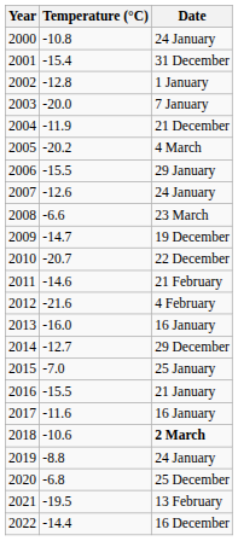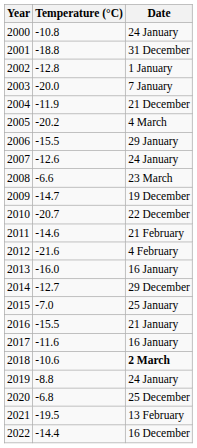 <table class="wikitable sortable">
 <tr>
 <th>Year</th>
 <th>Temperature (°C)</th>
 <th>Date</th>
 </tr>
 <tr>
 <td>2000</td>
 <td>-10.8</td>
 <td>24 January</td>
 </tr>
 <tr>
 <td>2001</td>
-<td>-15.4</td>
+<td>-18.8</td>
 <td>31 December</td>
 </tr>
 <tr>
 <td>2002</td>
 <td>-12.8</td>
 <td>1 January</td>
 </tr>
 <tr>
 <td>2003</td>
 <td>-20.0</td>
 <td>7 January</td>
 </tr>
 <tr>
 <td>2004</td>
 <td>-11.9</td>
 <td>21 December</td>
 </tr>
 <tr>
 <td>2005</td>
 <td>-20.2</td>
 <td>4 March</td>
 </tr>
 <tr>
 <td>2006</td>
 <td>-15.5</td>
 <td>29 January</td>
 </tr>
 <tr>
 <td>2007</td>
 <td>-12.6</td>
 <td>24 January</td>
 </tr>
 <tr>
 <td>2008</td>
 <td>-6.6</td>
 <td>23 March</td>
 </tr>
 <tr>
 <td>2009</td>
 <td>-14.7</td>
 <td>19 December</td>
 </tr>
 <tr>
 <td>2010</td>
 <td>-20.7</td>
 <td>22 December</td>
 </tr>
 <tr>
 <td>2011</td>
 <td>-14.6</td>
 <td>21 February</td>
 </tr>
 <tr>
 <td>2012</td>
 <td>-21.6</td>
 <td>4 February</td>
 </tr>
 <tr>
 <td>2013</td>
 <td>-16.0</td>
 <td>16 January</td>
 </tr>
 <tr>
 <td>2014</td>
 <td>-12.7</td>
 <td>29 December</td>
 </tr>
 <tr>
 <td>2015</td>
 <td>-7.0</td>
 <td>25 January</td>
 </tr>
 <tr>
 <td>2016</td>
 <td>-15.5</td>
 <td>21 January</td>
 </tr>
 <tr>
 <td>2017</td>
 <td>-11.6</td>
 <td>16 January</td>
 </tr>
 <tr>
 <td>2018</td>
 <td>-10.6</td>
 <td><strong>2 March</strong></td>
 </tr>
 <tr>
 <td>2019</td>
 <td>-8.8</td>
 <td>24 January</td>
 </tr>
 <tr>
 <td>2020</td>
 <td>-6.8</td>
 <td>25 December</td>
 </tr>
 <tr>
 <td>2021</td>
 <td>-19.5</td>
 <td>13 February</td>
 </tr>
 <tr>
 <td>2022</td>
 <td>-14.4</td>
 <td>16 December</td>
 </tr>
 </table>
